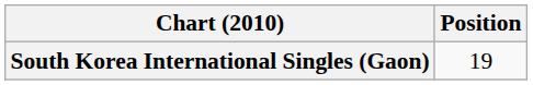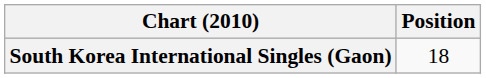 <table class="wikitable plainrowheaders">
 <tr>
 <th>Chart (2010)</th>
 <th>Position</th>
 </tr>
 <tr>
 <th scope="row">South Korea International Singles (Gaon)</th>
-<td style="text-align:center;">19</td>
+<td style="text-align:center;">18</td>
 </tr>
 </table>
